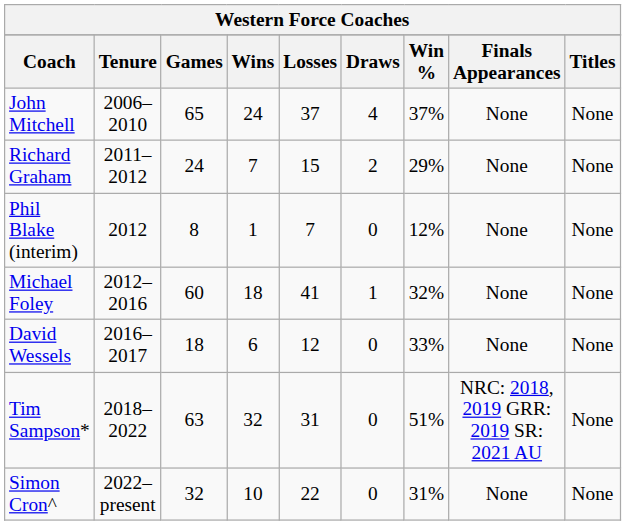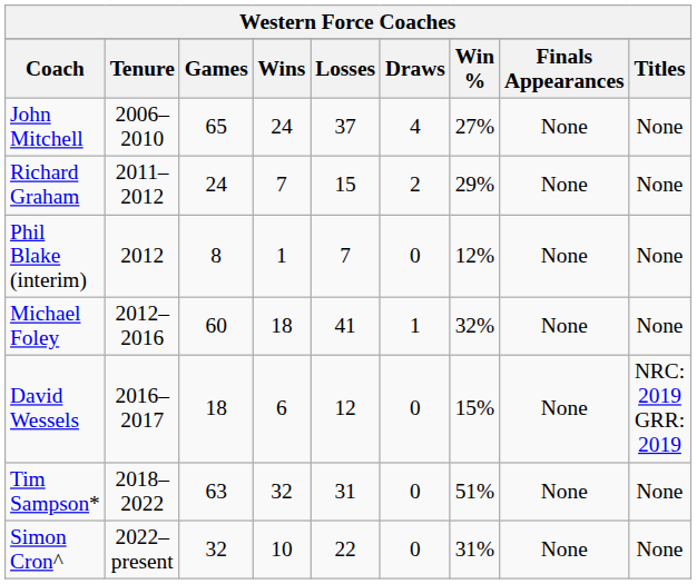 <table class="wikitable collapsible sortable" style="text-align:left; font-size:100%; width:50%;">
 <tr>
 <th colspan="100%">Western Force Coaches</th>
 </tr>
 <tr>
 </tr>
 <tr border=1 cellpadding=5 cellspacing=0 width=50%>
 <th style="width:15%;">Coach</th>
 <th style="width:4%;">Tenure</th>
 <th style="width:4%;">Games</th>
 <th style="width:4%;">Wins</th>
 <th style="width:4%;">Losses</th>
 <th style="width:4%;">Draws</th>
 <th style="width:4%;">Win %</th>
 <th style="width:4%;">Finals Appearances</th>
 <th style="width:4%;">Titles<br></th>
 </tr>
 <tr align=center>
 <td align=left> <a href='#'>John Mitchell</a></td>
 <td>2006–2010</td>
 <td>65</td>
 <td>24</td>
 <td>37</td>
 <td>4</td>
-<td>37%</td>
+<td>27%</td>
 <td>None</td>
 <td>None</td>
 </tr>
 <tr align=center>
 <td align=left> <a href='#'>Richard Graham</a></td>
 <td>2011–2012</td>
 <td>24</td>
 <td>7</td>
 <td>15</td>
 <td>2</td>
 <td>29%</td>
 <td>None</td>
 <td>None</td>
 </tr>
 <tr align=center>
 <td align=left> <a href='#'>Phil Blake</a> (interim)</td>
 <td>2012</td>
 <td>8</td>
 <td>1</td>
 <td>7</td>
 <td>0</td>
 <td>12%</td>
 <td>None</td>
 <td>None</td>
 </tr>
 <tr align=center>
 <td align=left> <a href='#'>Michael Foley</a></td>
 <td>2012–2016</td>
 <td>60</td>
 <td>18</td>
 <td>41</td>
 <td>1</td>
 <td>32%</td>
 <td>None</td>
 <td>None</td>
 </tr>
 <tr align=center>
 <td align=left> <a href='#'>David Wessels</a></td>
 <td>2016–2017</td>
 <td>18</td>
 <td>6</td>
 <td>12</td>
 <td>0</td>
-<td>33%</td>
+<td>15%</td>
 <td>None</td>
-<td>None</td>
+<td>NRC: <a href='#'>2019</a> GRR: <a href='#'>2019</a></td>
 </tr>
 <tr align=center>
 <td align=left> <a href='#'>Tim Sampson</a>*</td>
 <td>2018–2022</td>
 <td>63</td>
 <td>32</td>
 <td>31</td>
 <td>0</td>
 <td>51%</td>
-<td>NRC: <a href='#'>2018</a>, <a href='#'>2019</a> GRR: <a href='#'>2019</a> SR: <a href='#'>2021 AU</a></td>
+<td>None</td>
 <td>None</td>
 </tr>
 <tr align=center>
 <td align=left> <a href='#'>Simon Cron</a>^</td>
 <td>2022–present</td>
 <td>32</td>
 <td>10</td>
 <td>22</td>
 <td>0</td>
 <td>31%</td>
 <td>None</td>
 <td>None</td>
 </tr>
 </table>
